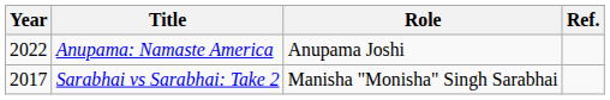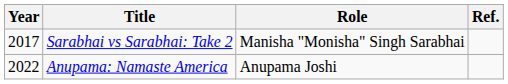 <table class="wikitable sortable">
 <tr>
 <th>Year</th>
 <th>Title</th>
 <th>Role</th>
 <th class="unsortable">Ref.</th>
 </tr>
 <tr>
+<td>2017</td>
+<td><em><a href='#'>Sarabhai vs Sarabhai: Take 2</a></em></td>
+<td>Manisha "Monisha" Singh Sarabhai</td>
+<td></td>
+</tr>
+<tr>
 <td>2022</td>
 <td><em><a href='#'>Anupama: Namaste America</a></em></td>
 <td>Anupama Joshi</td>
 <td></td>
 </tr>
-<tr>
-<td>2017</td>
-<td><em><a href='#'>Sarabhai vs Sarabhai: Take 2</a></em></td>
-<td>Manisha "Monisha" Singh Sarabhai</td>
-<td></td>
-</tr>
 </table>
